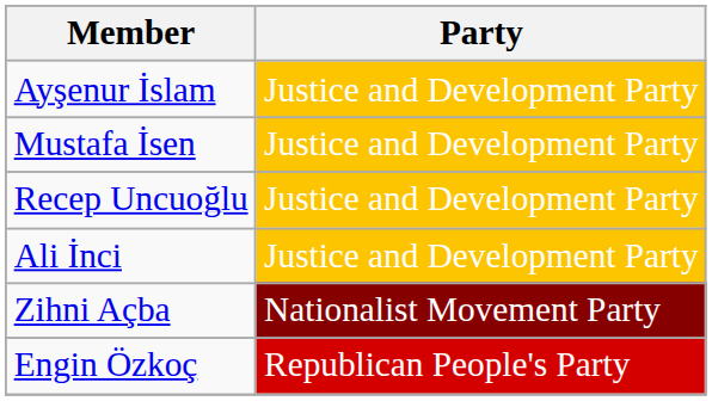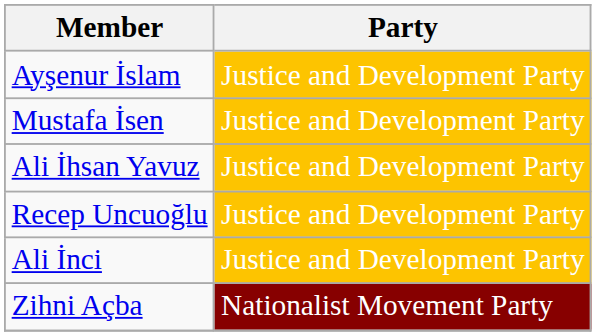 <table class="wikitable">
 <tr>
 <th>Member</th>
 <th>Party</th>
 </tr>
 <tr>
 <td><a href='#'>Ayşenur İslam</a></td>
 <td style="background:#FDC400; color:white">Justice and Development Party</td>
 </tr>
 <tr>
 <td><a href='#'>Mustafa İsen</a></td>
+<td style="background:#FDC400; color:white">Justice and Development Party</td>
+</tr>
+<tr>
+<td><a href='#'>Ali İhsan Yavuz</a></td>
 <td style="background:#FDC400; color:white">Justice and Development Party</td>
 </tr>
 <tr>
 <td><a href='#'>Recep Uncuoğlu</a></td>
 <td style="background:#FDC400; color:white">Justice and Development Party</td>
 </tr>
 <tr>
 <td><a href='#'>Ali İnci</a></td>
 <td style="background:#FDC400; color:white">Justice and Development Party</td>
 </tr>
 <tr>
 <td><a href='#'>Zihni Açba</a></td>
 <td style="background:#870000; color:white">Nationalist Movement Party</td>
 </tr>
 <tr>
-<td><a href='#'>Engin Özkoç</a></td>
-<td style="background:#D40000; color:white">Republican People's Party</td>
-</tr>
-<tr>
 </tr>
 </table>
